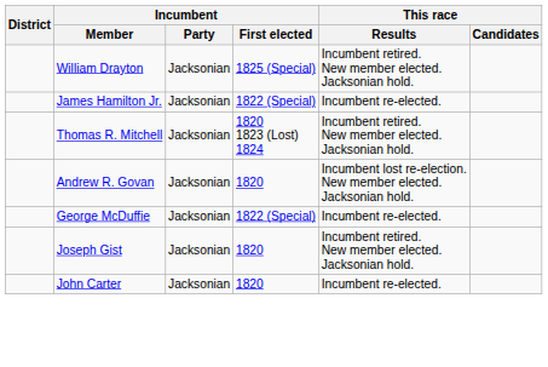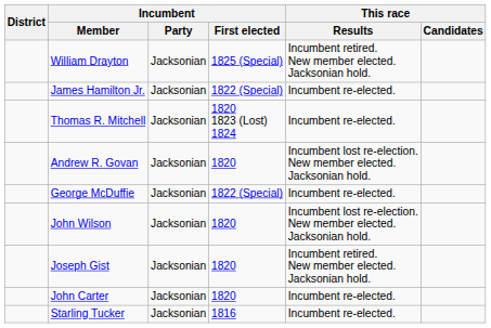 <table class=wikitable>
 <tr>
 <th rowspan=2>District</th>
 <th colspan=3>Incumbent</th>
 <th colspan=2>This race</th>
 </tr>
 <tr>
 <th>Member</th>
 <th>Party</th>
 <th>First elected</th>
 <th>Results</th>
 <th>Candidates</th>
 </tr>
 <tr>
 <td></td>
 <td><a href='#'>William Drayton</a></td>
 <td>Jacksonian</td>
 <td><a href='#'>1825 (Special)</a></td>
 <td>Incumbent retired.<br>New member elected.<br>Jacksonian hold.</td>
 <td nowrap></td>
 </tr>
 <tr>
 <td></td>
 <td><a href='#'>James Hamilton Jr.</a></td>
 <td>Jacksonian</td>
 <td><a href='#'>1822 (Special)</a></td>
 <td>Incumbent re-elected.</td>
 <td nowrap></td>
 </tr>
 <tr>
 <td></td>
 <td><a href='#'>Thomas R. Mitchell</a></td>
 <td>Jacksonian</td>
 <td><a href='#'>1820</a><br>1823 (Lost)<br><a href='#'>1824</a></td>
-<td>Incumbent retired.<br>New member elected.<br>Jacksonian hold.</td>
+<td>Incumbent re-elected.</td>
 <td nowrap></td>
 </tr>
 <tr>
 <td></td>
 <td><a href='#'>Andrew R. Govan</a></td>
 <td>Jacksonian</td>
 <td><a href='#'>1820</a></td>
 <td>Incumbent lost re-election.<br>New member elected.<br>Jacksonian hold.</td>
 <td nowrap></td>
 </tr>
 <tr>
 <td></td>
 <td><a href='#'>George McDuffie</a></td>
 <td>Jacksonian</td>
 <td><a href='#'>1822 (Special)</a></td>
 <td>Incumbent re-elected.</td>
 <td nowrap></td>
 </tr>
 <tr>
 <td></td>
+<td><a href='#'>John Wilson</a></td>
+<td>Jacksonian</td>
+<td><a href='#'>1820</a></td>
+<td>Incumbent lost re-election.<br>New member elected.<br>Jacksonian hold.</td>
+<td nowrap></td>
+</tr>
+<tr>
+<td></td>
 <td><a href='#'>Joseph Gist</a></td>
 <td>Jacksonian</td>
 <td><a href='#'>1820</a></td>
 <td>Incumbent retired.<br>New member elected.<br>Jacksonian hold.</td>
 <td nowrap></td>
 </tr>
 <tr>
 <td></td>
 <td><a href='#'>John Carter</a></td>
 <td>Jacksonian</td>
 <td><a href='#'>1820</a></td>
 <td>Incumbent re-elected.</td>
 <td nowrap></td>
 </tr>
+<tr>
+<td></td>
+<td><a href='#'>Starling Tucker</a></td>
+<td>Jacksonian</td>
+<td><a href='#'>1816</a></td>
+<td>Incumbent re-elected.</td>
+<td nowrap></td>
+</tr>
 </table>
